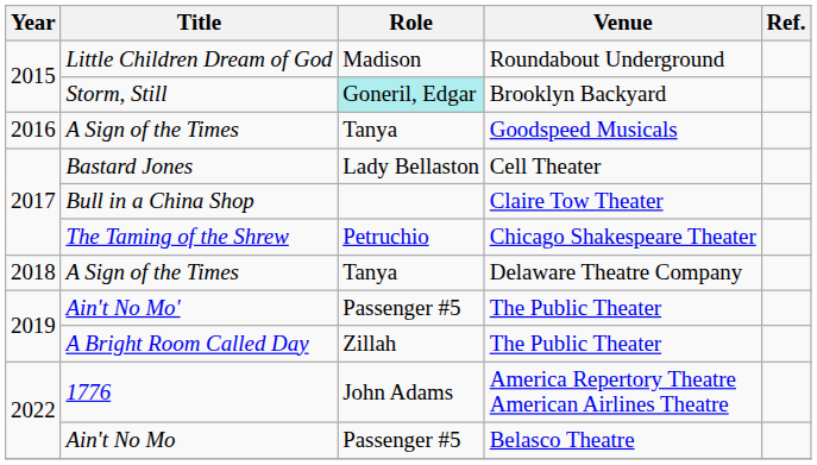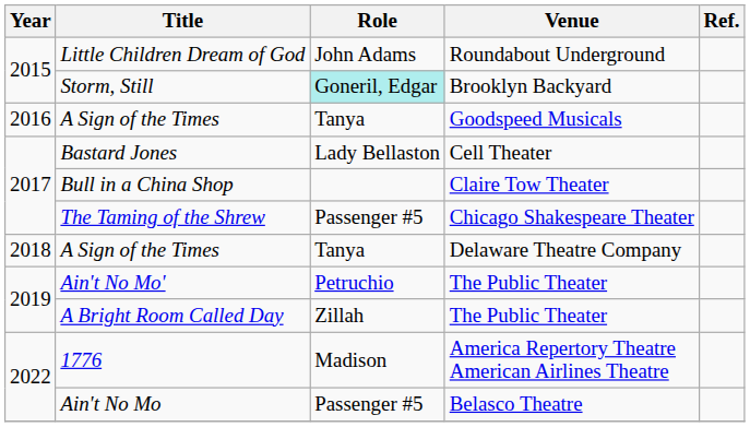 <table class="wikitable sortable">
 <tr>
 <th>Year</th>
 <th>Title</th>
 <th>Role</th>
 <th class="unsortable">Venue</th>
 <th class="unsortable">Ref.</th>
 </tr>
 <tr>
 <td rowspan="2">2015</td>
 <td><em>Little Children Dream of God</em></td>
-<td>Madison</td>
+<td>John Adams</td>
 <td>Roundabout Underground</td>
 <td></td>
 </tr>
 <tr>
 <td><em>Storm, Still</em></td>
 <td style="background: paleturquoise;">Goneril, Edgar</td>
 <td>Brooklyn Backyard</td>
 </tr>
 <tr>
 <td>2016</td>
 <td><em>A Sign of the Times</em></td>
 <td>Tanya</td>
 <td><a href='#'>Goodspeed Musicals</a></td>
 <td></td>
 </tr>
 <tr>
 <td rowspan="3">2017</td>
 <td><em>Bastard Jones</em></td>
 <td>Lady Bellaston</td>
 <td>Cell Theater</td>
 <td></td>
 </tr>
 <tr>
 <td><em>Bull in a China Shop</em></td>
 <td></td>
 <td><a href='#'>Claire Tow Theater</a></td>
 <td></td>
 </tr>
 <tr>
 <td><em><a href='#'>The Taming of the Shrew</a></em></td>
-<td><a href='#'>Petruchio</a></td>
+<td>Passenger #5</td>
 <td><a href='#'>Chicago Shakespeare Theater</a></td>
 <td></td>
 </tr>
 <tr>
 <td>2018</td>
 <td><em>A Sign of the Times</em></td>
 <td>Tanya</td>
 <td>Delaware Theatre Company</td>
 <td></td>
 </tr>
 <tr>
 <td rowspan="2">2019</td>
 <td><em><a href='#'>Ain't No Mo'</a></em></td>
-<td>Passenger #5</td>
+<td><a href='#'>Petruchio</a></td>
 <td><a href='#'>The Public Theater</a></td>
 <td></td>
 </tr>
 <tr>
 <td><em><a href='#'>A Bright Room Called Day</a></em></td>
 <td>Zillah</td>
 <td><a href='#'>The Public Theater</a></td>
 <td></td>
 </tr>
 <tr>
 <td rowspan="2">2022</td>
 <td><em><a href='#'>1776</a></em></td>
-<td>John Adams</td>
+<td>Madison</td>
 <td><a href='#'>America Repertory Theatre</a> <br> <a href='#'>American Airlines Theatre</a></td>
 <td></td>
 </tr>
 <tr>
 <td><em>Ain't No Mo<strong></td>
 <td>Passenger #5</td>
 <td><a href='#'>Belasco Theatre</a></td>
 <td></td>
 </tr>
 <tr>
 </tr>
 </table>
